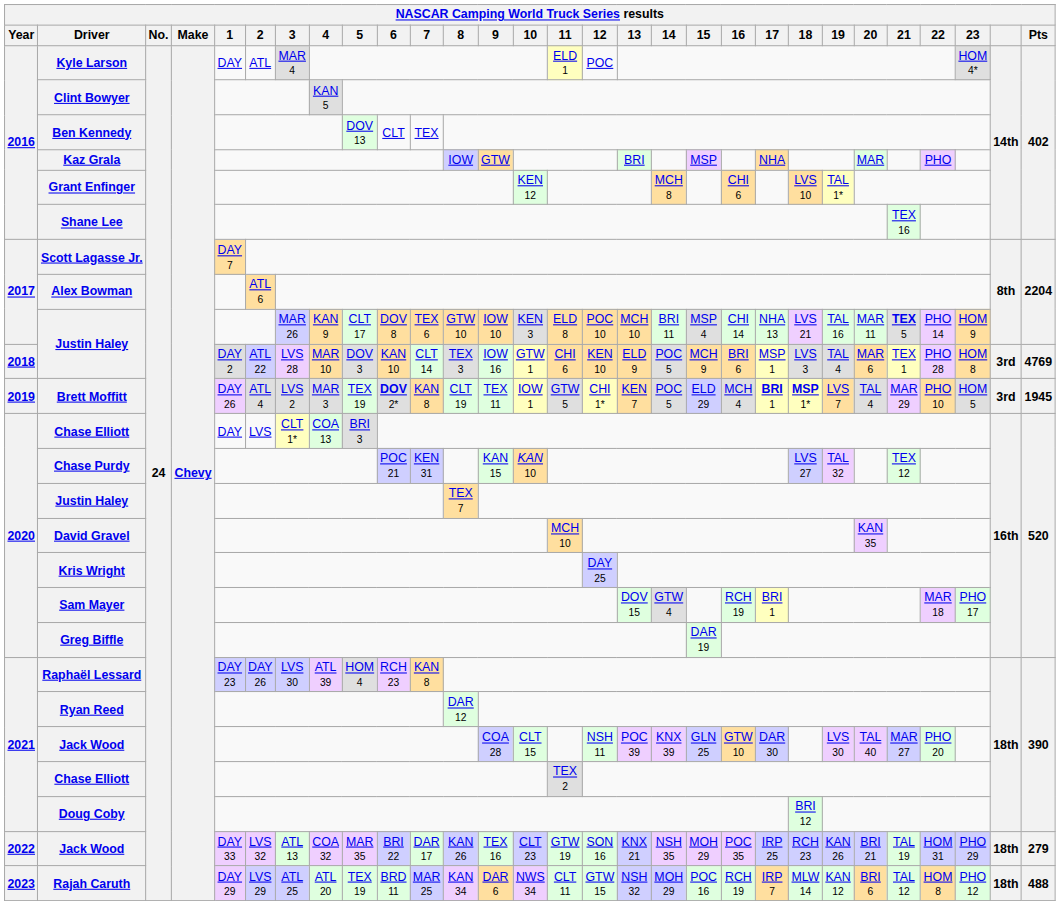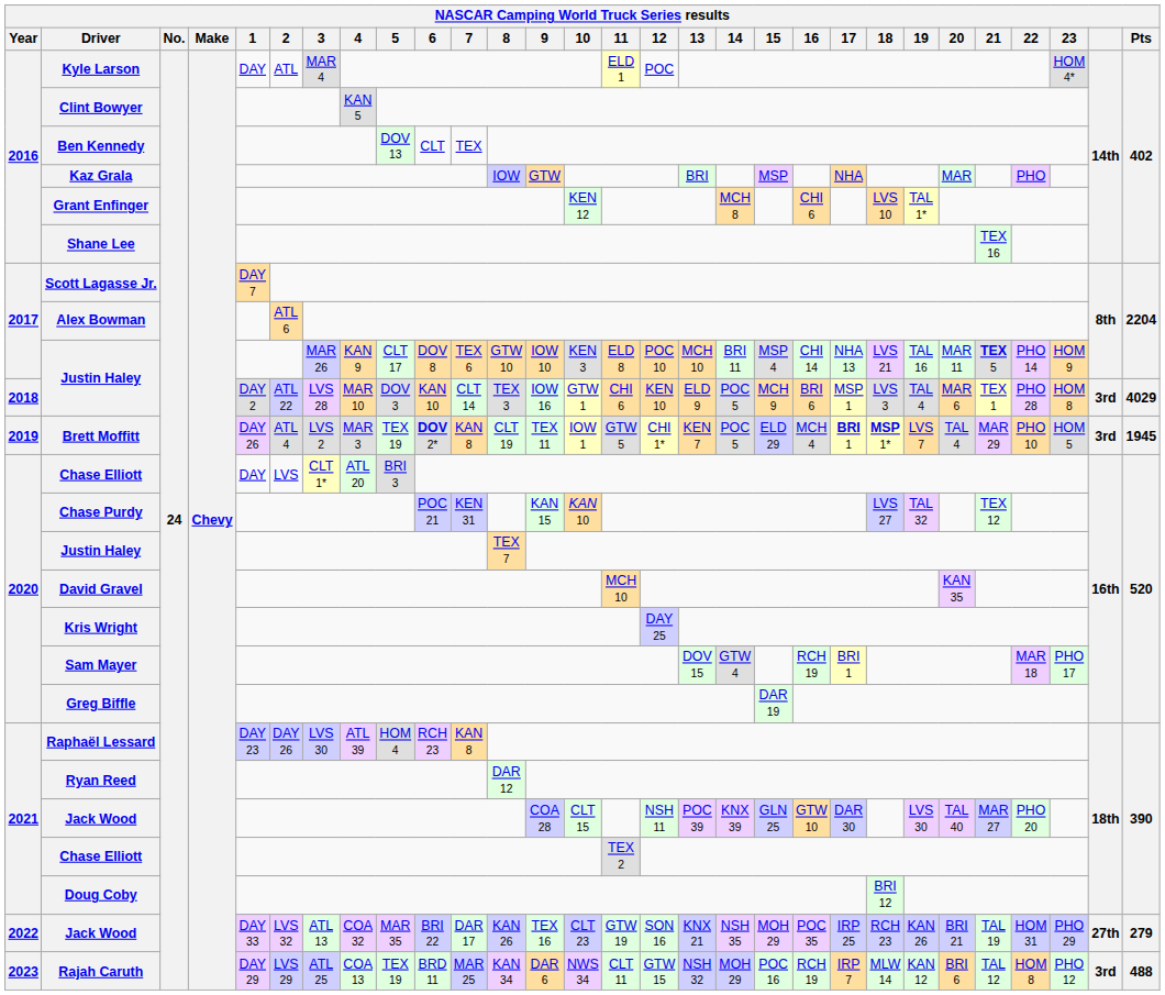 <table class="wikitable mw-collapsible mw-collapsed" style="text-align:center; font-size:75%">
 <tr>
 <th colspan="45"><a href='#'>NASCAR Camping World Truck Series</a> results</th>
 </tr>
 <tr>
 <th>Year</th>
 <th>Driver</th>
 <th>No.</th>
 <th>Make</th>
 <th>1</th>
 <th>2</th>
 <th>3</th>
 <th>4</th>
 <th>5</th>
 <th>6</th>
 <th>7</th>
 <th>8</th>
 <th>9</th>
 <th>10</th>
 <th>11</th>
 <th>12</th>
 <th>13</th>
 <th>14</th>
 <th>15</th>
 <th>16</th>
 <th>17</th>
 <th>18</th>
 <th>19</th>
 <th>20</th>
 <th>21</th>
 <th>22</th>
 <th>23</th>
 <th></th>
 <th>Pts</th>
 </tr>
 <tr>
 <th rowspan=6><a href='#'>2016</a></th>
 <th><a href='#'>Kyle Larson</a></th>
 <th rowspan=25>24</th>
 <th rowspan=25><a href='#'>Chevy</a></th>
 <td><a href='#'>DAY</a></td>
 <td><a href='#'>ATL</a></td>
 <td style="background:#DFDFDF;"><a href='#'>MAR</a><br><small>4</small></td>
 <td colspan=7></td>
 <td style="background:#FFFFBF;"><a href='#'>ELD</a><br><small>1</small></td>
 <td><a href='#'>POC</a></td>
 <td colspan=10></td>
 <td style="background:#DFDFDF;"><a href='#'>HOM</a><br><small>4*</small></td>
 <th rowspan=6>14th</th>
 <th rowspan=6>402</th>
 </tr>
 <tr>
 <th><a href='#'>Clint Bowyer</a></th>
 <td colspan=3></td>
 <td style="background:#DFDFDF;"><a href='#'>KAN</a><br><small>5</small></td>
 <td colspan=19></td>
 </tr>
 <tr>
 <th><a href='#'>Ben Kennedy</a></th>
 <td colspan=4></td>
 <td style="background:#DFFFDF;"><a href='#'>DOV</a><br><small>13</small></td>
 <td><a href='#'>CLT</a></td>
 <td><a href='#'>TEX</a></td>
 <td colspan=16></td>
 </tr>
 <tr>
 <th><a href='#'>Kaz Grala</a></th>
 <td colspan=7></td>
 <td style="background:#CFCFFF;"><a href='#'>IOW</a><br></td>
 <td style="background:#FFDF9F;"><a href='#'>GTW</a><br></td>
 <td colspan=3></td>
 <td style="background:#DFFFDF;"><a href='#'>BRI</a><br></td>
 <td></td>
 <td style="background:#EFCFFF;"><a href='#'>MSP</a><br></td>
 <td></td>
 <td style="background:#FFDF9F;"><a href='#'>NHA</a><br></td>
 <td colspan=2></td>
 <td style="background:#DFFFDF;"><a href='#'>MAR</a><br></td>
 <td></td>
 <td style="background:#EFCFFF;"><a href='#'>PHO</a><br></td>
 <td></td>
 </tr>
 <tr>
 <th><a href='#'>Grant Enfinger</a></th>
 <td colspan=9></td>
 <td style="background:#DFFFDF;"><a href='#'>KEN</a><br><small>12</small></td>
 <td colspan=3></td>
 <td style="background:#FFDF9F;"><a href='#'>MCH</a><br><small>8</small></td>
 <td></td>
 <td style="background:#FFDF9F;"><a href='#'>CHI</a><br><small>6</small></td>
 <td></td>
 <td style="background:#FFDF9F;"><a href='#'>LVS</a><br><small>10</small></td>
 <td style="background:#FFFFBF;"><a href='#'>TAL</a><br><small>1*</small></td>
 <td colspan=4></td>
 </tr>
 <tr>
 <th><a href='#'>Shane Lee</a></th>
 <td colspan=20></td>
 <td style="background:#DFFFDF;"><a href='#'>TEX</a><br><small>16</small></td>
 <td colspan=2></td>
 </tr>
 <tr>
 <th rowspan=3><a href='#'>2017</a></th>
 <th><a href='#'>Scott Lagasse Jr.</a></th>
 <td style="background:#FFDF9F;"><a href='#'>DAY</a><br><small>7</small></td>
 <td colspan=22></td>
 <th rowspan=3>8th</th>
 <th rowspan=3>2204</th>
 </tr>
 <tr>
 <th><a href='#'>Alex Bowman</a></th>
 <td></td>
 <td style="background:#FFDF9F;"><a href='#'>ATL</a><br><small>6</small></td>
 <td colspan=21></td>
 </tr>
 <tr>
 <th rowspan=2><a href='#'>Justin Haley</a></th>
 <td colspan=2></td>
 <td style="background:#CFCFFF;"><a href='#'>MAR</a><br><small>26</small></td>
 <td style="background:#FFDF9F;"><a href='#'>KAN</a><br><small>9</small></td>
 <td style="background:#DFFFDF;"><a href='#'>CLT</a><br><small>17</small></td>
 <td style="background:#FFDF9F;"><a href='#'>DOV</a><br><small>8</small></td>
 <td style="background:#FFDF9F;"><a href='#'>TEX</a><br><small>6</small></td>
 <td style="background:#FFDF9F;"><a href='#'>GTW</a><br><small>10</small></td>
 <td style="background:#FFDF9F;"><a href='#'>IOW</a><br><small>10</small></td>
 <td style="background:#DFDFDF;"><a href='#'>KEN</a><br><small>3</small></td>
 <td style="background:#FFDF9F;"><a href='#'>ELD</a><br><small>8</small></td>
 <td style="background:#FFDF9F;"><a href='#'>POC</a><br><small>10</small></td>
 <td style="background:#FFDF9F;"><a href='#'>MCH</a><br><small>10</small></td>
 <td style="background:#DFFFDF;"><a href='#'>BRI</a><br><small>11</small></td>
 <td style="background:#DFDFDF;"><a href='#'>MSP</a><br><small>4</small></td>
 <td style="background:#DFFFDF;"><a href='#'>CHI</a><br><small>14</small></td>
 <td style="background:#DFFFDF;"><a href='#'>NHA</a><br><small>13</small></td>
 <td style="background:#EFCFFF;"><a href='#'>LVS</a><br><small>21</small></td>
 <td style="background:#DFFFDF;"><a href='#'>TAL</a><br><small>16</small></td>
 <td style="background:#DFFFDF;"><a href='#'>MAR</a><br><small>11</small></td>
 <td style="background:#DFDFDF;"><strong><a href='#'>TEX</a></strong><br><small>5</small></td>
 <td style="background:#EFCFFF;"><a href='#'>PHO</a><br><small>14</small></td>
 <td style="background:#FFDF9F;"><a href='#'>HOM</a><br><small>9</small></td>
 </tr>
 <tr>
 <th><a href='#'>2018</a></th>
 <td style="background:#DFDFDF;"><a href='#'>DAY</a><br><small>2</small></td>
 <td style="background:#CFCFFF;"><a href='#'>ATL</a><br><small>22</small></td>
 <td style="background:#EFCFFF;"><a href='#'>LVS</a><br><small>28</small></td>
 <td style="background:#FFDF9F;"><a href='#'>MAR</a><br><small>10</small></td>
 <td style="background:#DFDFDF;"><a href='#'>DOV</a><br><small>3</small></td>
 <td style="background:#FFDF9F;"><a href='#'>KAN</a><br><small>10</small></td>
 <td style="background:#DFFFDF;"><a href='#'>CLT</a><br><small>14</small></td>
 <td style="background:#DFDFDF;"><a href='#'>TEX</a><br><small>3</small></td>
 <td style="background:#DFFFDF;"><a href='#'>IOW</a><br><small>16</small></td>
 <td style="background:#FFFFBF;"><a href='#'>GTW</a><br><small>1</small></td>
 <td style="background:#FFDF9F;"><a href='#'>CHI</a><br><small>6</small></td>
 <td style="background:#FFDF9F;"><a href='#'>KEN</a><br><small>10</small></td>
 <td style="background:#FFDF9F;"><a href='#'>ELD</a><br><small>9</small></td>
 <td style="background:#DFDFDF;"><a href='#'>POC</a><br><small>5</small></td>
 <td style="background:#FFDF9F;"><a href='#'>MCH</a><br><small>9</small></td>
 <td style="background:#FFDF9F;"><a href='#'>BRI</a><br><small>6</small></td>
 <td style="background:#FFFFBF;"><a href='#'>MSP</a><br><small>1</small></td>
 <td style="background:#DFDFDF;"><a href='#'>LVS</a><br><small>3</small></td>
 <td style="background:#DFDFDF;"><a href='#'>TAL</a><br><small>4</small></td>
 <td style="background:#FFDF9F;"><a href='#'>MAR</a><br><small>6</small></td>
 <td style="background:#FFFFBF;"><a href='#'>TEX</a><br><small>1</small></td>
 <td style="background:#EFCFFF;"><a href='#'>PHO</a><br><small>28</small></td>
 <td style="background:#FFDF9F;"><a href='#'>HOM</a><br><small>8</small></td>
 <th>3rd</th>
-<th>4769</th>
+<th>4029</th>
 </tr>
 <tr>
 <th><a href='#'>2019</a></th>
 <th><a href='#'>Brett Moffitt</a></th>
 <td style="background:#EFCFFF;"><a href='#'>DAY</a><br><small>26</small></td>
 <td style="background:#DFDFDF;"><a href='#'>ATL</a><br><small>4</small></td>
 <td style="background:#DFDFDF;"><a href='#'>LVS</a><br><small>2</small></td>
 <td style="background:#DFDFDF;"><a href='#'>MAR</a><br><small>3</small></td>
 <td style="background:#DFFFDF;"><a href='#'>TEX</a><br><small>19</small></td>
 <td style="background:#DFDFDF;"><strong><a href='#'>DOV</a></strong><br><small>2*</small></td>
 <td style="background:#FFDF9F;"><a href='#'>KAN</a><br><small>8</small></td>
 <td style="background:#DFFFDF;"><a href='#'>CLT</a><br><small>19</small></td>
 <td style="background:#DFFFDF;"><a href='#'>TEX</a><br><small>11</small></td>
 <td style="background:#FFFFBF;"><a href='#'>IOW</a><br><small>1</small></td>
 <td style="background:#DFDFDF;"><a href='#'>GTW</a><br><small>5</small></td>
 <td style="background:#FFFFBF;"><a href='#'>CHI</a><br><small>1*</small></td>
 <td style="background:#FFDF9F;"><a href='#'>KEN</a><br><small>7</small></td>
 <td style="background:#DFDFDF;"><a href='#'>POC</a><br><small>5</small></td>
 <td style="background:#CFCFFF;"><a href='#'>ELD</a><br><small>29</small></td>
 <td style="background:#DFDFDF;"><a href='#'>MCH</a><br><small>4</small></td>
 <td style="background:#FFFFBF;"><strong><a href='#'>BRI</a></strong><br><small>1</small></td>
 <td style="background:#FFFFBF;"><strong><a href='#'>MSP</a></strong><br><small>1*</small></td>
 <td style="background:#FFDF9F;"><a href='#'>LVS</a><br><small>7</small></td>
 <td style="background:#DFDFDF;"><a href='#'>TAL</a><br><small>4</small></td>
 <td style="background:#EFCFFF;"><a href='#'>MAR</a><br><small>29</small></td>
 <td style="background:#FFDF9F;"><a href='#'>PHO</a><br><small>10</small></td>
 <td style="background:#DFDFDF;"><a href='#'>HOM</a><br><small>5</small></td>
 <th>3rd</th>
 <th>1945</th>
 </tr>
 <tr>
 <th rowspan=7><a href='#'>2020</a></th>
 <th><a href='#'>Chase Elliott</a></th>
 <td><a href='#'>DAY</a></td>
 <td><a href='#'>LVS</a></td>
 <td style="background:#FFFFBF;"><a href='#'>CLT</a><br><small>1*</small></td>
-<td style="background:#DFFFDF;"><a href='#'>COA</a><br><small>13</small></td>
+<td style="background:#DFFFDF;"><a href='#'>ATL</a><br><small>20</small></td>
 <td style="background:#DFDFDF;"><a href='#'>BRI</a><br><small>3</small></td>
 <td colspan=18></td>
 <th rowspan=7>16th</th>
 <th rowspan=7>520</th>
 </tr>
 <tr>
 <th><a href='#'>Chase Purdy</a></th>
 <td colspan=5></td>
 <td style="background:#CFCFFF;"><a href='#'>POC</a><br><small>21</small></td>
 <td style="background:#CFCFFF;"><a href='#'>KEN</a><br><small>31</small></td>
 <td></td>
 <td style="background:#DFFFDF;"><a href='#'>KAN</a><br><small>15</small></td>
 <td style="background:#FFDF9F;"><em><a href='#'>KAN</a></em><br><small>10</small></td>
 <td colspan=7></td>
 <td style="background:#CFCFFF;"><a href='#'>LVS</a><br><small>27</small></td>
 <td style="background:#EFCFFF;"><a href='#'>TAL</a><br><small>32</small></td>
 <td></td>
 <td style="background:#DFFFDF;"><a href='#'>TEX</a><br><small>12</small></td>
 <td colspan=2></td>
 </tr>
 <tr>
 <th><a href='#'>Justin Haley</a></th>
 <td colspan=7></td>
 <td style="background:#FFDF9F;"><a href='#'>TEX</a><br><small>7</small></td>
 <td colspan=15></td>
 </tr>
 <tr>
 <th><a href='#'>David Gravel</a></th>
 <td colspan=10></td>
 <td style="background:#FFDF9F;"><a href='#'>MCH</a><br><small>10</small></td>
 <td colspan=8></td>
 <td style="background:#EFCFFF;"><a href='#'>KAN</a><br><small>35</small></td>
 <td colspan=3></td>
 </tr>
 <tr>
 <th><a href='#'>Kris Wright</a></th>
 <td colspan=11></td>
 <td style="background:#CFCFFF;"><a href='#'>DAY</a><br><small>25</small></td>
 <td colspan=11></td>
 </tr>
 <tr>
 <th><a href='#'>Sam Mayer</a></th>
 <td colspan=12></td>
 <td style="background:#DFFFDF;"><a href='#'>DOV</a><br><small>15</small></td>
 <td style="background:#DFDFDF;"><a href='#'>GTW</a><br><small>4</small></td>
 <td></td>
 <td style="background:#DFFFDF;"><a href='#'>RCH</a><br><small>19</small></td>
 <td style="background:#FFFFBF;"><a href='#'>BRI</a><br><small>1</small></td>
 <td colspan=4></td>
 <td style="background:#EFCFFF;"><a href='#'>MAR</a><br><small>18</small></td>
 <td style="background:#DFFFDF;"><a href='#'>PHO</a><br><small>17</small></td>
 </tr>
 <tr>
 <th><a href='#'>Greg Biffle</a></th>
 <td colspan=14></td>
 <td style="background:#DFFFDF;"><a href='#'>DAR</a><br><small>19</small></td>
 <td colspan=8></td>
 </tr>
 <tr>
 <th Rowspan=5><a href='#'>2021</a></th>
 <th><a href='#'>Raphaël Lessard</a></th>
 <td style="background:#CFCFFF;"><a href='#'>DAY</a><br><small>23</small></td>
 <td style="background:#CFCFFF;"><a href='#'>DAY</a><br><small>26</small></td>
 <td style="background:#CFCFFF;"><a href='#'>LVS</a><br><small>30</small></td>
 <td style="background:#EFCFFF;"><a href='#'>ATL</a><br><small>39</small></td>
 <td style="background:#DFDFDF;"><a href='#'>HOM</a><br><small>4</small></td>
 <td style="background:#EFCFFF;"><a href='#'>RCH</a><br><small>23</small></td>
 <td style="background:#FFDF9F;"><a href='#'>KAN</a><br><small>8</small></td>
 <td colspan=16></td>
 <th Rowspan=5>18th</th>
 <th Rowspan=5>390</th>
 </tr>
 <tr>
 <th><a href='#'>Ryan Reed</a></th>
 <td colspan=7></td>
 <td style="background:#DFFFDF;"><a href='#'>DAR</a><br><small>12</small></td>
 <td colspan=15></td>
 </tr>
 <tr>
 <th><a href='#'>Jack Wood</a></th>
 <td colspan=8></td>
 <td style="background:#CFCFFF;"><a href='#'>COA</a><br><small>28</small></td>
 <td style="background:#DFFFDF;"><a href='#'>CLT</a><br><small>15</small></td>
 <td colspan=1></td>
 <td style="background:#DFFFDF;"><a href='#'>NSH</a><br><small>11</small></td>
 <td style="background:#EFCFFF;"><a href='#'>POC</a><br><small>39</small></td>
 <td style="background:#EFCFFF;"><a href='#'>KNX</a><br><small>39</small></td>
 <td style="background:#CFCFFF;"><a href='#'>GLN</a><br><small>25</small></td>
 <td style="background:#FFDF9F;"><a href='#'>GTW</a><br><small>10</small></td>
 <td style="background:#CFCFFF;"><a href='#'>DAR</a><br><small>30</small></td>
 <td colspan=1></td>
 <td style="background:#EFCFFF;"><a href='#'>LVS</a><br><small>30</small></td>
 <td style="background:#EFCFFF;"><a href='#'>TAL</a><br><small>40</small></td>
 <td style="background:#CFCFFF;"><a href='#'>MAR</a><br><small>27</small></td>
 <td style="background:#DFFFDF;"><a href='#'>PHO</a><br><small>20</small></td>
 <td colspan=1></td>
 </tr>
 <tr>
 <th><a href='#'>Chase Elliott</a></th>
 <td colspan=10></td>
 <td style="background:#DFDFDF;"><a href='#'>TEX</a><br><small>2</small></td>
 <td colspan=12></td>
 </tr>
 <tr>
 <th><a href='#'>Doug Coby</a></th>
 <td colspan=17></td>
 <td style="background:#DFFFDF;"><a href='#'>BRI</a><br><small>12</small></td>
 <td colspan=5></td>
 </tr>
 <tr>
 <th><a href='#'>2022</a></th>
 <th><a href='#'>Jack Wood</a></th>
 <td style="background:#EFCFFF;"><a href='#'>DAY</a><br><small>33</small></td>
 <td style="background:#EFCFFF;"><a href='#'>LVS</a><br><small>32</small></td>
 <td style="background:#DFFFDF;"><a href='#'>ATL</a><br><small>13</small></td>
 <td style="background:#EFCFFF;"><a href='#'>COA</a><br><small>32</small></td>
 <td style="background:#EFCFFF;"><a href='#'>MAR</a><br><small>35</small></td>
 <td style="background:#CFCFFF;"><a href='#'>BRI</a><br><small>22</small></td>
 <td style="background:#DFFFDF;"><a href='#'>DAR</a><br><small>17</small></td>
 <td style="background:#CFCFFF;"><a href='#'>KAN</a><br><small>26</small></td>
 <td style="background:#DFFFDF;"><a href='#'>TEX</a><br><small>16</small></td>
 <td style="background:#CFCFFF;"><a href='#'>CLT</a><br><small>23</small></td>
 <td style="background:#DFFFDF;"><a href='#'>GTW</a><br><small>19</small></td>
 <td style="background:#DFFFDF;"><a href='#'>SON</a><br><small>16</small></td>
 <td style="background:#CFCFFF;"><a href='#'>KNX</a><br><small>21</small></td>
 <td style="background:#EFCFFF;"><a href='#'>NSH</a><br><small>35</small></td>
 <td style="background:#EFCFFF;"><a href='#'>MOH</a><br><small>29</small></td>
 <td style="background:#EFCFFF;"><a href='#'>POC</a> <br><small>35</small></td>
 <td style="background:#CFCFFF;"><a href='#'>IRP</a> <br><small>25</small></td>
 <td style="background:#CFCFFF;"><a href='#'>RCH</a><br><small>23</small></td>
 <td style="background:#CFCFFF;"><a href='#'>KAN</a><br><small>26</small></td>
 <td style="background:#CFCFFF;"><a href='#'>BRI</a><br><small>21</small></td>
 <td style="background:#DFFFDF;"><a href='#'>TAL</a><br><small>19</small></td>
 <td style="background:#CFCFFF;"><a href='#'>HOM</a><br><small>31</small></td>
 <td style="background:#CFCFFF;"><a href='#'>PHO</a><br><small>29</small></td>
-<th>18th</th>
+<th>27th</th>
 <th>279</th>
 </tr>
 <tr>
 <th><a href='#'>2023</a></th>
 <th><a href='#'>Rajah Caruth</a></th>
 <td style="background:#EFCFFF;"><a href='#'>DAY</a><br><small>29</small></td>
 <td style="background:#CFCFFF;"><a href='#'>LVS</a><br><small>29</small></td>
 <td style="background:#CFCFFF;"><a href='#'>ATL</a><br><small>25</small></td>
-<td style="background:#DFFFDF;"><a href='#'>ATL</a><br><small>20</small></td>
+<td style="background:#DFFFDF;"><a href='#'>COA</a><br><small>13</small></td>
 <td style="background:#DFFFDF;"><a href='#'>TEX</a><br><small>19</small></td>
 <td style="background:#DFFFDF;"><a href='#'>BRD</a><br><small>11</small></td>
 <td style="background:#CFCFFF;"><a href='#'>MAR</a><br><small>25</small></td>
 <td style="background:#EFCFFF;"><a href='#'>KAN</a><br><small>34</small></td>
 <td style="background:#FFDF9F;"><a href='#'>DAR</a><br><small>6</small></td>
 <td style="background:#EFCFFF;"><a href='#'>NWS</a><br><small>34</small></td>
 <td style="background:#DFFFDF;"><a href='#'>CLT</a><br><small>11</small></td>
 <td style="background:#DFFFDF;"><a href='#'>GTW</a><br><small>15</small></td>
 <td style="background:#CFCFFF;"><a href='#'>NSH</a><br><small>32</small></td>
 <td style="background:#CFCFFF;"><a href='#'>MOH</a><br><small>29</small></td>
 <td style="background:#DFFFDF;"><a href='#'>POC</a><br><small>16</small></td>
 <td style="background:#DFFFDF;"><a href='#'>RCH</a><br><small>19</small></td>
 <td style="background:#FFDF9F;"><a href='#'>IRP</a><br><small>7</small></td>
 <td style="background:#DFFFDF;"><a href='#'>MLW</a><br><small>14</small></td>
 <td style="background:#DFFFDF;"><a href='#'>KAN</a><br><small>12</small></td>
 <td style="background:#FFDF9F;"><a href='#'>BRI</a><br><small>6</small></td>
 <td style="background:#DFFFDF;"><a href='#'>TAL</a><br><small>12</small></td>
 <td style="background:#FFDF9F;"><a href='#'>HOM</a><br><small>8</small></td>
 <td style="background:#DFFFDF;"><a href='#'>PHO</a><br><small>12</small></td>
-<th>18th</th>
+<th>3rd</th>
 <th>488</th>
 </tr>
 </table>
